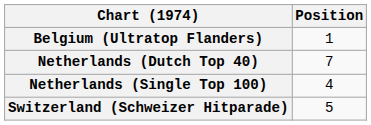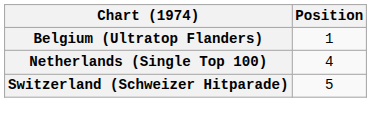 <table class="wikitable sortable plainrowheaders" style="text-align:center">
 <tr>
 <th scope="col">Chart (1974)</th>
 <th scope="col">Position</th>
 </tr>
 <tr>
 <th scope="row">Belgium (Ultratop Flanders)</th>
 <td>1</td>
 </tr>
 <tr>
-<th scope="row">Netherlands (Dutch Top 40)</th>
-<td>7</td>
-</tr>
-<tr>
 <th scope="row">Netherlands (Single Top 100)</th>
 <td>4</td>
 </tr>
 <tr>
 <th scope="row">Switzerland (Schweizer Hitparade)</th>
 <td>5</td>
 </tr>
 </table>
